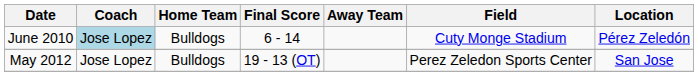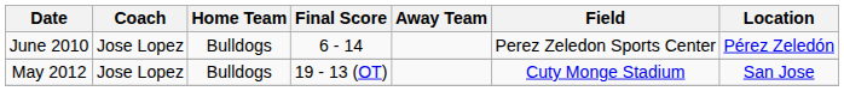 <table class="wikitable">
 <tr>
 <th>Date</th>
 <th>Coach</th>
 <th>Home Team</th>
 <th>Final Score</th>
 <th>Away Team</th>
 <th>Field</th>
 <th>Location</th>
 </tr>
 <tr>
 <td align="center">June 2010</td>
-<td align="center" style="background: lightblue;">Jose Lopez</td>
+<td align="center">Jose Lopez</td>
 <td align="center"> Bulldogs</td>
 <td align="center">6 - 14</td>
 <td align="center"> </td>
-<td align="center"><a href='#'>Cuty Monge Stadium</a></td>
+<td align="center">Perez Zeledon Sports Center</td>
 <td align="center"><a href='#'>Pérez Zeledón</a> </td>
 </tr>
 <tr>
 </tr>
 <tr>
 <td align="center">May 2012</td>
 <td align="center">Jose Lopez</td>
 <td align="center"> Bulldogs</td>
 <td align="center">19 - 13 (<a href='#'>OT</a>)</td>
 <td align="center"> </td>
-<td align="center">Perez Zeledon Sports Center</td>
+<td align="center"><a href='#'>Cuty Monge Stadium</a></td>
 <td align="center"><a href='#'>San Jose</a> </td>
 </tr>
 <tr>
 </tr>
 </table>
